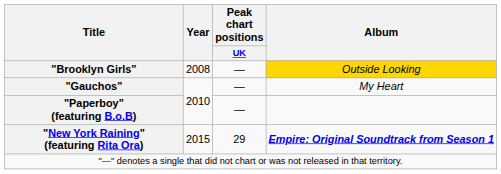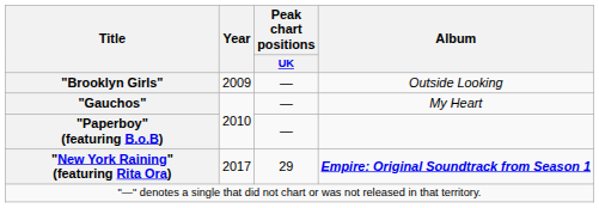 <table class="wikitable plainrowheaders" style="text-align:center;">
 <tr>
 <th scope="col" rowspan="2" style="width:16em;">Title</th>
 <th scope="col" rowspan="2">Year</th>
 <th scope="col" colspan="1">Peak chart positions</th>
 <th scope="col" rowspan="2">Album</th>
 </tr>
 <tr>
 <th scope="col" style="width:3em;font-size:85%;"><a href='#'>UK</a><br></th>
 </tr>
 <tr>
 <th scope="row">"Brooklyn Girls"</th>
-<td>2008</td>
+<td>2009</td>
 <td>—</td>
-<td style="background: gold;"><em>Outside Looking</em></td>
+<td><em>Outside Looking</em></td>
 </tr>
 <tr>
 <th scope="row">"Gauchos"</th>
 <td rowspan="2">2010</td>
 <td>—</td>
 <td><em>My Heart</em></td>
 </tr>
 <tr>
 <th scope="row">"Paperboy"<br><span>(featuring <a href='#'>B.o.B</a>)</span></th>
 <td>—</td>
 <td></td>
 </tr>
 <tr>
 <th scope="row">"<a href='#'>New York Raining</a>"<br><span>(featuring <a href='#'>Rita Ora</a>)</span></th>
-<td>2015</td>
+<td>2017</td>
 <td>29</td>
 <td><strong><em><a href='#'>Empire: Original Soundtrack from Season 1</a></em></strong></td>
 </tr>
 <tr>
 <td colspan="13" style="font-size:85%">"—" denotes a single that did not chart or was not released in that territory.</td>
 </tr>
 </table>
